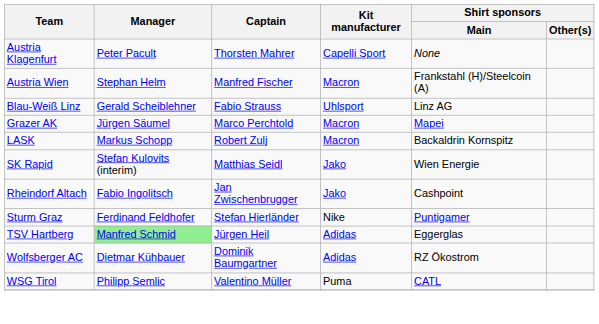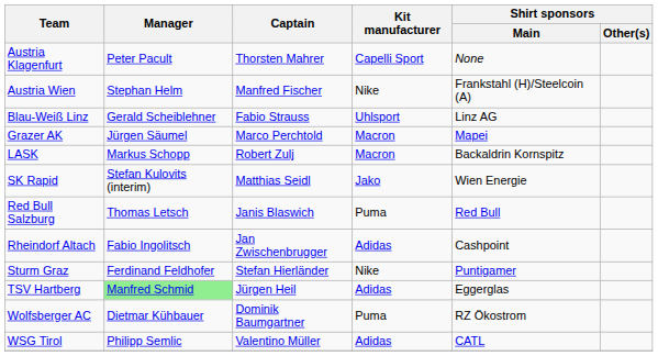 <table class="wikitable sortable">
 <tr>
 <th rowspan="2">Team</th>
 <th rowspan="2">Manager</th>
 <th rowspan="2">Captain</th>
 <th rowspan="2">Kit manufacturer</th>
 <th colspan="2">Shirt sponsors</th>
 </tr>
 <tr>
 <th>Main</th>
 <th>Other(s)</th>
 </tr>
 <tr>
 <td><a href='#'>Austria Klagenfurt</a></td>
 <td> <a href='#'>Peter Pacult</a></td>
 <td> <a href='#'>Thorsten Mahrer</a></td>
 <td><a href='#'>Capelli Sport</a></td>
 <td><em>None</em></td>
 <td></td>
 </tr>
 <tr>
 <td><a href='#'>Austria Wien</a></td>
 <td> <a href='#'>Stephan Helm</a></td>
 <td> <a href='#'>Manfred Fischer</a></td>
-<td><a href='#'>Macron</a></td>
+<td>Nike</td>
 <td>Frankstahl (H)/Steelcoin (A)</td>
 <td></td>
 </tr>
 <tr>
 <td><a href='#'>Blau-Weiß Linz</a></td>
 <td> <a href='#'>Gerald Scheiblehner</a></td>
 <td> <a href='#'>Fabio Strauss</a></td>
 <td><a href='#'>Uhlsport</a></td>
 <td>Linz AG</td>
 <td></td>
 </tr>
 <tr>
 <td><a href='#'>Grazer AK</a></td>
 <td> <a href='#'>Jürgen Säumel</a></td>
 <td> <a href='#'>Marco Perchtold</a></td>
 <td><a href='#'>Macron</a></td>
 <td><a href='#'>Mapei</a></td>
 <td></td>
 </tr>
 <tr>
 <td><a href='#'>LASK</a></td>
 <td> <a href='#'>Markus Schopp</a></td>
 <td> <a href='#'>Robert Zulj</a></td>
 <td><a href='#'>Macron</a></td>
 <td>Backaldrin Kornspitz</td>
 <td></td>
 </tr>
 <tr>
 <td><a href='#'>SK Rapid</a></td>
 <td> <a href='#'>Stefan Kulovits</a> (interim)</td>
 <td> <a href='#'>Matthias Seidl</a></td>
 <td><a href='#'>Jako</a></td>
 <td>Wien Energie</td>
 <td></td>
 </tr>
 <tr>
+<td><a href='#'>Red Bull Salzburg</a></td>
+<td> <a href='#'>Thomas Letsch</a></td>
+<td> <a href='#'>Janis Blaswich</a></td>
+<td>Puma</td>
+<td><a href='#'>Red Bull</a></td>
+<td></td>
+</tr>
+<tr>
 <td><a href='#'>Rheindorf Altach</a></td>
 <td> <a href='#'>Fabio Ingolitsch</a></td>
 <td> <a href='#'>Jan Zwischenbrugger</a></td>
-<td><a href='#'>Jako</a></td>
+<td><a href='#'>Adidas</a></td>
 <td>Cashpoint</td>
 <td></td>
 </tr>
 <tr>
 <td><a href='#'>Sturm Graz</a></td>
 <td> <a href='#'>Ferdinand Feldhofer</a></td>
 <td> <a href='#'>Stefan Hierländer</a></td>
 <td>Nike</td>
 <td><a href='#'>Puntigamer</a></td>
 <td></td>
 </tr>
 <tr>
 <td><a href='#'>TSV Hartberg</a></td>
 <td style="background: lightgreen;"> <a href='#'>Manfred Schmid</a></td>
 <td> <a href='#'>Jürgen Heil</a></td>
 <td><a href='#'>Adidas</a></td>
 <td>Eggerglas</td>
 <td></td>
 </tr>
 <tr>
 <td><a href='#'>Wolfsberger AC</a></td>
 <td> <a href='#'>Dietmar Kühbauer</a></td>
 <td> <a href='#'>Dominik Baumgartner</a></td>
-<td><a href='#'>Adidas</a></td>
+<td>Puma</td>
 <td>RZ Ökostrom</td>
 <td></td>
 </tr>
 <tr>
 <td><a href='#'>WSG Tirol</a></td>
 <td> <a href='#'>Philipp Semlic</a></td>
 <td> <a href='#'>Valentino Müller</a></td>
-<td>Puma</td>
+<td><a href='#'>Adidas</a></td>
 <td><a href='#'>CATL</a></td>
 <td></td>
 </tr>
 <tr>
 </tr>
 </table>
